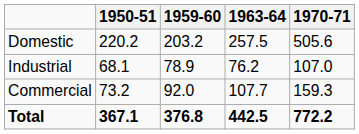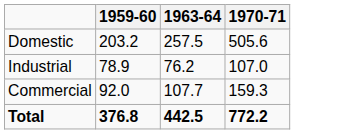 <table class="wikitable">
 <tr>
 <td></td>
-<th>1950-51</th>
 <th>1959-60</th>
 <th>1963-64</th>
 <th>1970-71</th>
 </tr>
 <tr>
 <td>Domestic</td>
-<td>220.2</td>
 <td>203.2</td>
 <td>257.5</td>
 <td>505.6</td>
 </tr>
 <tr>
 <td>Industrial</td>
-<td>68.1</td>
 <td>78.9</td>
 <td>76.2</td>
 <td>107.0</td>
 </tr>
 <tr>
 <td>Commercial</td>
-<td>73.2</td>
 <td>92.0</td>
 <td>107.7</td>
 <td>159.3</td>
 </tr>
 <tr>
 <td><strong>Total</strong></td>
-<td><strong>367.1</strong></td>
 <td><strong>376.8</strong></td>
 <td><strong>442.5</strong></td>
 <td><strong>772.2</strong></td>
 </tr>
 </table>
